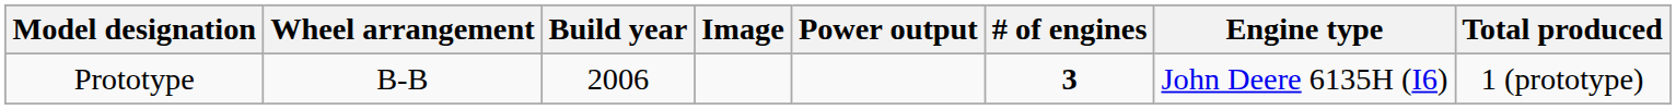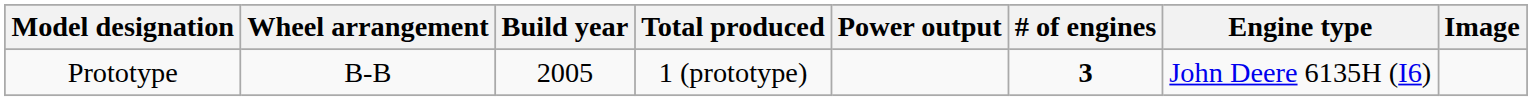 <table class="wikitable" border="1">
 <tr>
 <th>Model designation</th>
 <th>Wheel arrangement</th>
 <th>Build year</th>
-<th>Image</th>
+<th>Total produced</th>
 <th>Power output</th>
 <th># of engines</th>
 <th>Engine type</th>
-<th>Total produced</th>
+<th>Image</th>
 </tr>
 <tr align="center">
 <td>Prototype</td>
 <td>B-B</td>
-<td>2006</td>
-<td></td>
+<td>2005</td>
+<td>1 (prototype)</td>
 <td></td>
 <td><strong>3</strong></td>
 <td><a href='#'>John Deere</a> 6135H (<a href='#'>I6</a>)</td>
-<td>1 (prototype)</td>
+<td></td>
 </tr>
 </table>
